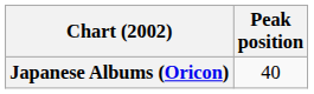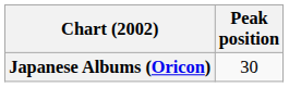 <table class="wikitable sortable plainrowheaders">
 <tr>
 <th scope="col">Chart (2002)</th>
 <th scope="col">Peak<br>position</th>
 </tr>
 <tr>
 <th scope="row">Japanese Albums (<a href='#'>Oricon</a>)</th>
-<td align="center">40</td>
+<td align="center">30</td>
 </tr>
 </table>
